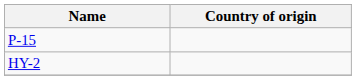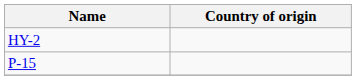 <table class="wikitable" border="0" width="60%">
 <tr>
 <th width="5%">Name</th>
 <th width="5%">Country of origin</th>
 </tr>
 <tr>
-<td><a href='#'>P-15</a></td>
+<td><a href='#'>HY-2</a></td>
 <td></td>
 </tr>
 <tr>
-<td><a href='#'>HY-2</a></td>
+<td><a href='#'>P-15</a></td>
 <td></td>
 </tr>
 <tr>
 </tr>
 </table>
